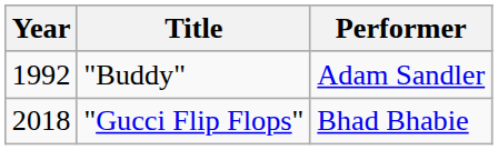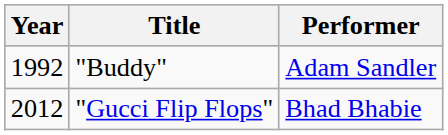 <table class="wikitable sortable">
 <tr>
 <th>Year</th>
 <th>Title</th>
 <th>Performer</th>
 </tr>
 <tr>
 <td>1992</td>
 <td>"Buddy"</td>
 <td><a href='#'>Adam Sandler</a></td>
 </tr>
 <tr>
-<td>2018</td>
+<td>2012</td>
 <td>"<a href='#'>Gucci Flip Flops</a>"</td>
 <td><a href='#'>Bhad Bhabie</a></td>
 </tr>
 </table>
